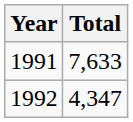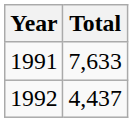 <table class="wikitable">
 <tr>
 <th>Year</th>
 <th>Total</th>
 </tr>
 <tr>
 <td>1991</td>
 <td>7,633</td>
 </tr>
 <tr>
 <td>1992</td>
-<td>4,347</td>
+<td>4,437</td>
 </tr>
 </table>
